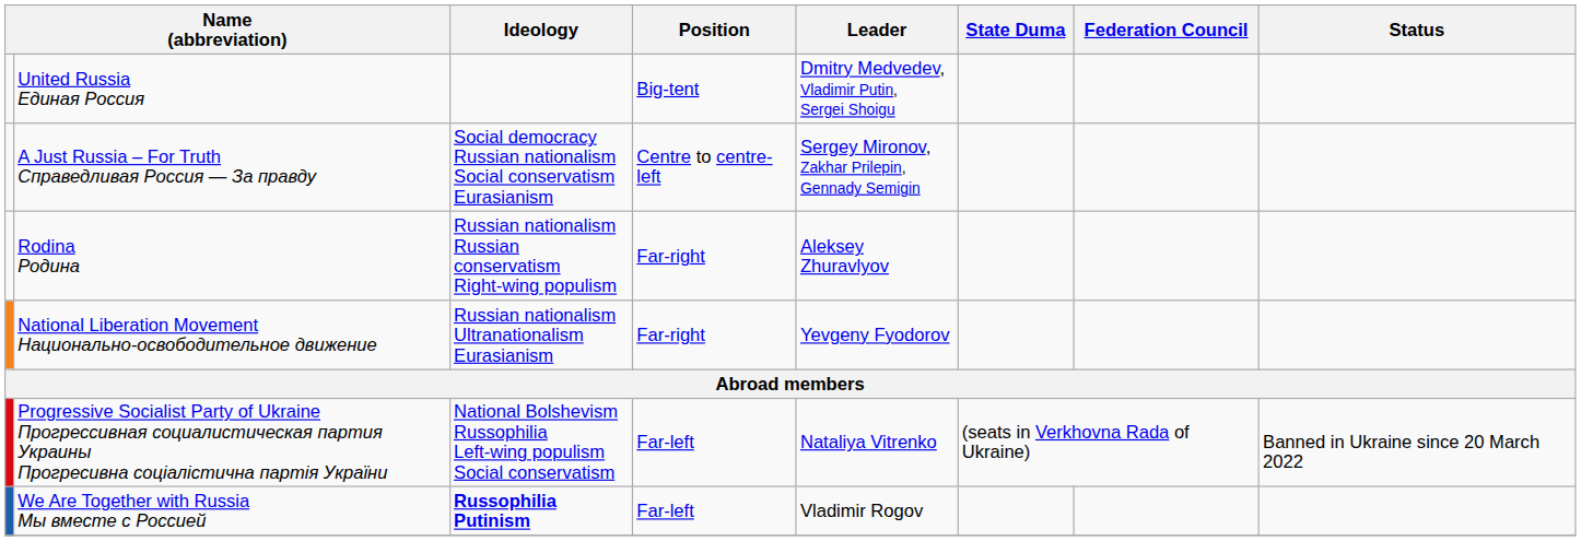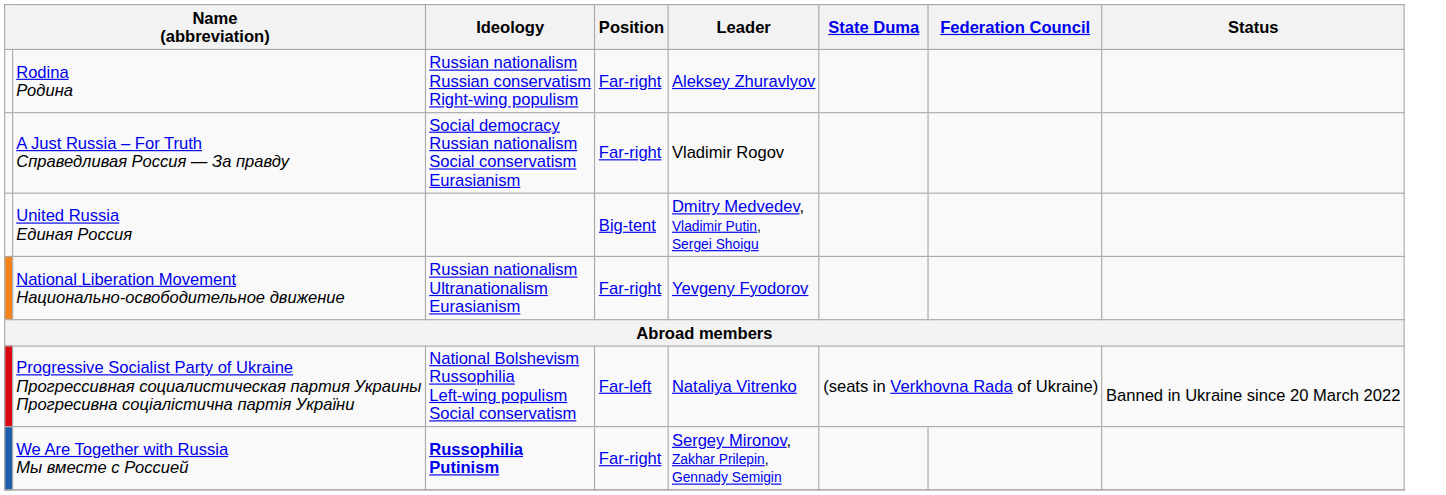 <table class="wikitable sortable" style="font-size:90%">
 <tr>
 <th align="left" colspan="2">Name<br>(abbreviation)</th>
 <th>Ideology</th>
 <th>Position</th>
 <th>Leader</th>
 <th><a href='#'>State Duma</a></th>
 <th><a href='#'>Federation Council</a></th>
 <th>Status</th>
 </tr>
 <tr>
 <td bgcolor=></td>
-<td style="text-align:left;"><a href='#'>United Russia</a><br><em>Единая Россия</em></td>
-<td></td>
-<td><a href='#'>Big-tent</a></td>
-<td><a href='#'>Dmitry Medvedev</a>,<br><small><a href='#'>Vladimir Putin</a>,<br><a href='#'>Sergei Shoigu</a></small></td>
+<td style="text-align:left;"><a href='#'>Rodina</a><br><em>Родина</em></td>
+<td><a href='#'>Russian nationalism</a><br><a href='#'>Russian conservatism</a><br><a href='#'>Right-wing populism</a></td>
+<td><a href='#'>Far-right</a></td>
+<td><a href='#'>Aleksey Zhuravlyov</a></td>
 <td></td>
 <td></td>
 <td></td>
 </tr>
 <tr>
 <td bgcolor=></td>
 <td style="text-align:left;"><a href='#'>A Just Russia – For Truth</a><br><em>Справедливая Россия — За правду</em></td>
 <td><a href='#'>Social democracy</a><br><a href='#'>Russian nationalism</a><br><a href='#'>Social conservatism</a><br><a href='#'>Eurasianism</a></td>
-<td><a href='#'>Centre</a> to <a href='#'>centre-left</a></td>
-<td><a href='#'>Sergey Mironov</a>,<br><small><a href='#'>Zakhar Prilepin</a>,<br><a href='#'>Gennady Semigin</a></small></td>
+<td><a href='#'>Far-right</a></td>
+<td>Vladimir Rogov</td>
 <td></td>
 <td></td>
 <td></td>
 </tr>
 <tr>
 <td bgcolor=></td>
-<td style="text-align:left;"><a href='#'>Rodina</a><br><em>Родина</em></td>
-<td><a href='#'>Russian nationalism</a><br><a href='#'>Russian conservatism</a><br><a href='#'>Right-wing populism</a></td>
-<td><a href='#'>Far-right</a></td>
-<td><a href='#'>Aleksey Zhuravlyov</a></td>
+<td style="text-align:left;"><a href='#'>United Russia</a><br><em>Единая Россия</em></td>
+<td></td>
+<td><a href='#'>Big-tent</a></td>
+<td><a href='#'>Dmitry Medvedev</a>,<br><small><a href='#'>Vladimir Putin</a>,<br><a href='#'>Sergei Shoigu</a></small></td>
 <td></td>
 <td></td>
 <td></td>
 </tr>
 <tr>
 <td bgcolor=#F5821F></td>
 <td><a href='#'>National Liberation Movement</a><br><em>Национально-освободительное движение</em></td>
 <td><a href='#'>Russian nationalism</a><br><a href='#'>Ultranationalism</a><br><a href='#'>Eurasianism</a></td>
 <td><a href='#'>Far-right</a></td>
 <td><a href='#'>Yevgeny Fyodorov</a></td>
 <td></td>
 <td></td>
 <td></td>
 </tr>
 <tr>
 <th colspan="8">Abroad members</th>
 </tr>
 <tr>
 <td bgcolor="#DB0712"></td>
 <td style="text-align:left;"><a href='#'>Progressive Socialist Party of Ukraine</a><br><em>Прогрессивная социалистическая партия Украины</em><br><em>Прогресивна соціалістична партія України</em></td>
 <td><a href='#'>National Bolshevism</a><br><a href='#'>Russophilia</a><br><a href='#'>Left-wing populism</a><br><a href='#'>Social conservatism</a></td>
 <td><a href='#'>Far-left</a></td>
 <td><a href='#'>Nataliya Vitrenko</a></td>
 <td colspan="2"> (seats in <a href='#'>Verkhovna Rada</a> of Ukraine)</td>
 <td><br>Banned in Ukraine since 20 March 2022</td>
 </tr>
 <tr>
 <td bgcolor=#1B5EA9></td>
 <td><a href='#'>We Are Together with Russia</a><br><em>Мы вместе с Россией</em></td>
 <td><strong><a href='#'>Russophilia</a><br><a href='#'>Putinism</a></strong></td>
-<td><a href='#'>Far-left</a></td>
-<td>Vladimir Rogov</td>
+<td><a href='#'>Far-right</a></td>
+<td><a href='#'>Sergey Mironov</a>,<br><small><a href='#'>Zakhar Prilepin</a>,<br><a href='#'>Gennady Semigin</a></small></td>
 <td></td>
 <td></td>
 <td></td>
 </tr>
 <tr>
 </tr>
 </table>
